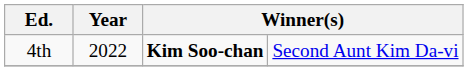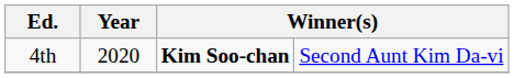 <table class="wikitable" style="text-align:center">
 <tr>
 <th width="50">Ed.</th>
 <th width="50">Year</th>
 <th colspan="2" width="250">Winner(s)</th>
 </tr>
 <tr>
 <td>4th</td>
-<td>2022</td>
+<td>2020</td>
 <td><strong>Kim Soo-chan</strong></td>
 <td><a href='#'>Second Aunt Kim Da-vi</a></td>
 </tr>
 <tr>
 </tr>
 </table>
